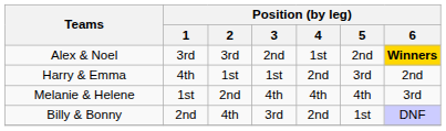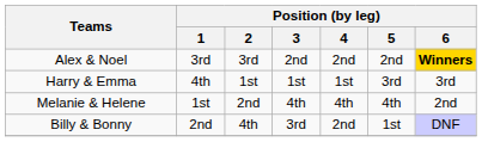 <table class="wikitable" style="text-align:center">
 <tr>
 <th rowspan="2">Teams</th>
 <th colspan="13">Position (by leg)</th>
 </tr>
 <tr>
 <th style="width:3em">1</th>
 <th style="width:3em">2</th>
 <th style="width:3em">3</th>
 <th style="width:3em">4</th>
 <th style="width:3em">5</th>
 <th style="width:3em">6</th>
 </tr>
 <tr>
 <td style="width:12em">Alex & Noel</td>
 <td>3rd</td>
 <td>3rd</td>
 <td>2nd</td>
-<td>1st</td>
+<td>2nd</td>
 <td>2nd</td>
 <td style=background:gold><strong>Winners</strong></td>
 </tr>
 <tr>
 <td style="width:12em">Harry & Emma</td>
 <td>4th</td>
 <td>1st</td>
 <td>1st</td>
-<td>2nd</td>
+<td>1st</td>
 <td>3rd</td>
-<td>2nd</td>
+<td>3rd</td>
 </tr>
 <tr>
 <td style="width:12em">Melanie & Helene</td>
 <td>1st</td>
 <td>2nd</td>
 <td>4th</td>
 <td>4th</td>
 <td>4th</td>
-<td>3rd</td>
+<td>2nd</td>
 </tr>
 <tr>
 <td style="width:12em">Billy & Bonny</td>
 <td>2nd</td>
 <td>4th</td>
 <td>3rd</td>
 <td>2nd</td>
 <td>1st</td>
 <td style=background:#ccf>DNF</td>
 </tr>
 <tr>
 </tr>
 </table>
